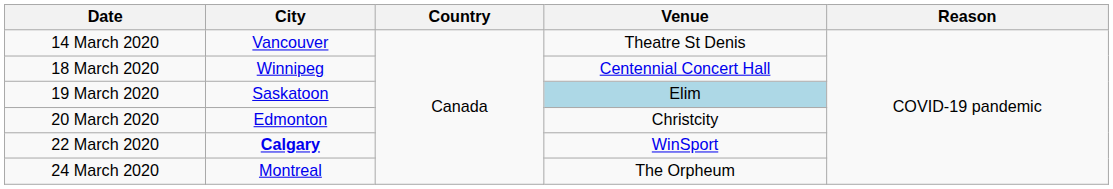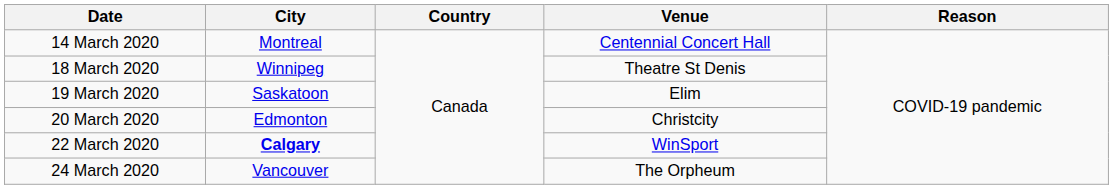 <table class="wikitable plainrowheaders" style="text-align:center;">
 <tr>
 <th scope="col" style="width:12em;">Date</th>
 <th scope="col" style="width:10em;">City</th>
 <th scope="col" style="width:10em;">Country</th>
 <th scope="col" style="width:17em;">Venue</th>
 <th scope="col" style="width:17em;">Reason</th>
 </tr>
 <tr>
 <td>14 March 2020</td>
-<td><a href='#'>Vancouver</a></td>
+<td><a href='#'>Montreal</a></td>
 <td rowspan="6">Canada</td>
-<td>Theatre St Denis</td>
+<td><a href='#'>Centennial Concert Hall</a></td>
 <td rowspan="6">COVID-19 pandemic</td>
 </tr>
 <tr>
 <td>18 March 2020</td>
 <td><a href='#'>Winnipeg</a></td>
-<td><a href='#'>Centennial Concert Hall</a></td>
+<td>Theatre St Denis</td>
 </tr>
 <tr>
 <td>19 March 2020</td>
 <td><a href='#'>Saskatoon</a></td>
-<td style="background: lightblue;">Elim</td>
+<td>Elim</td>
 </tr>
 <tr>
 <td>20 March 2020</td>
 <td><a href='#'>Edmonton</a></td>
 <td>Christcity</td>
 </tr>
 <tr>
 <td>22 March 2020</td>
 <td><strong><a href='#'>Calgary</a></strong></td>
 <td><a href='#'>WinSport</a></td>
 </tr>
 <tr>
 <td>24 March 2020</td>
-<td><a href='#'>Montreal</a></td>
+<td><a href='#'>Vancouver</a></td>
 <td>The Orpheum</td>
 </tr>
 </table>
